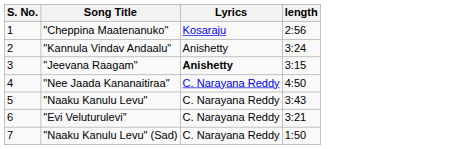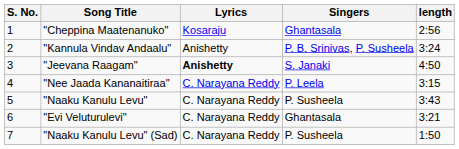 <table class="wikitable">
 <tr>
 <th>S. No.</th>
 <th>Song Title</th>
 <th>Lyrics</th>
+<th>Singers</th>
 <th>length</th>
 </tr>
 <tr>
 <td>1</td>
 <td>"Cheppina Maatenanuko"</td>
 <td><a href='#'>Kosaraju</a></td>
+<td><a href='#'>Ghantasala</a></td>
 <td>2:56</td>
 </tr>
 <tr>
 <td>2</td>
 <td>"Kannula Vindav Andaalu"</td>
 <td>Anishetty</td>
+<td><a href='#'>P. B. Srinivas</a>, <a href='#'>P. Susheela</a></td>
 <td>3:24</td>
 </tr>
 <tr>
 <td>3</td>
 <td>"Jeevana Raagam"</td>
 <td><strong>Anishetty</strong></td>
-<td>3:15</td>
+<td><a href='#'>S. Janaki</a></td>
+<td>4:50</td>
 </tr>
 <tr>
 <td>4</td>
 <td>"Nee Jaada Kananaitiraa"</td>
 <td><a href='#'>C. Narayana Reddy</a></td>
-<td>4:50</td>
+<td><a href='#'>P. Leela</a></td>
+<td>3:15</td>
 </tr>
 <tr>
 <td>5</td>
 <td>"Naaku Kanulu Levu"</td>
 <td>C. Narayana Reddy</td>
+<td>P. Susheela</td>
 <td>3:43</td>
 </tr>
 <tr>
 <td>6</td>
 <td>"Evi Veluturulevi"</td>
 <td>C. Narayana Reddy</td>
+<td>Ghantasala</td>
 <td>3:21</td>
 </tr>
 <tr>
 <td>7</td>
 <td>"Naaku Kanulu Levu" (Sad)</td>
 <td>C. Narayana Reddy</td>
+<td>P. Susheela</td>
 <td>1:50</td>
 </tr>
 </table>
